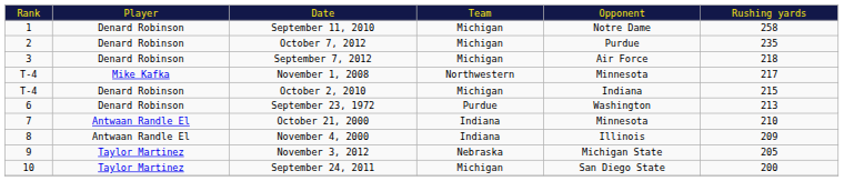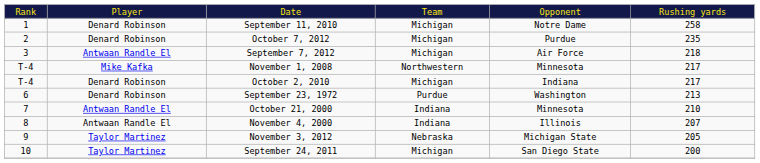 <table class="wikitable" width="90%">
 <tr align="center"  style="background:#121849;color:#F8E616;">
 <td>Rank</td>
 <td>Player</td>
 <td>Date</td>
 <td>Team</td>
 <td>Opponent</td>
 <td>Rushing yards</td>
 </tr>
 <tr align="center" bgcolor="">
 <td>1</td>
 <td>Denard Robinson</td>
 <td>September 11, 2010</td>
 <td>Michigan</td>
 <td>Notre Dame</td>
 <td>258</td>
 </tr>
 <tr align="center" bgcolor="">
 <td>2</td>
 <td>Denard Robinson</td>
 <td>October 7, 2012</td>
 <td>Michigan</td>
 <td>Purdue</td>
 <td>235</td>
 </tr>
 <tr align="center" bgcolor="">
 <td>3</td>
-<td>Denard Robinson</td>
+<td><a href='#'>Antwaan Randle El</a></td>
 <td>September 7, 2012</td>
 <td>Michigan</td>
 <td>Air Force</td>
 <td>218</td>
 </tr>
 <tr align="center" bgcolor="">
 <td>T-4</td>
 <td><a href='#'>Mike Kafka</a></td>
 <td>November 1, 2008</td>
 <td>Northwestern</td>
 <td>Minnesota</td>
 <td>217</td>
 </tr>
 <tr align="center" bgcolor="">
 <td>T-4</td>
 <td>Denard Robinson</td>
 <td>October 2, 2010</td>
 <td>Michigan</td>
 <td>Indiana</td>
-<td>215</td>
+<td>217</td>
 </tr>
 <tr align="center" bgcolor="">
 <td>6</td>
 <td>Denard Robinson</td>
 <td>September 23, 1972</td>
 <td>Purdue</td>
 <td>Washington</td>
 <td>213</td>
 </tr>
 <tr align="center" bgcolor="">
 <td>7</td>
 <td><a href='#'>Antwaan Randle El</a></td>
 <td>October 21, 2000</td>
 <td>Indiana</td>
 <td>Minnesota</td>
 <td>210</td>
 </tr>
 <tr align="center" bgcolor="">
 <td>8</td>
 <td>Antwaan Randle El</td>
 <td>November 4, 2000</td>
 <td>Indiana</td>
 <td>Illinois</td>
-<td>209</td>
+<td>207</td>
 </tr>
 <tr align="center" bgcolor="">
 <td>9</td>
 <td><a href='#'>Taylor Martinez</a></td>
 <td>November 3, 2012</td>
 <td>Nebraska</td>
 <td>Michigan State</td>
 <td>205</td>
 </tr>
 <tr align="center" bgcolor="">
 <td>10</td>
 <td><a href='#'>Taylor Martinez</a></td>
 <td>September 24, 2011</td>
 <td>Michigan</td>
 <td>San Diego State</td>
 <td>200</td>
 </tr>
 <tr align="center" bgcolor="">
 </tr>
 </table>
